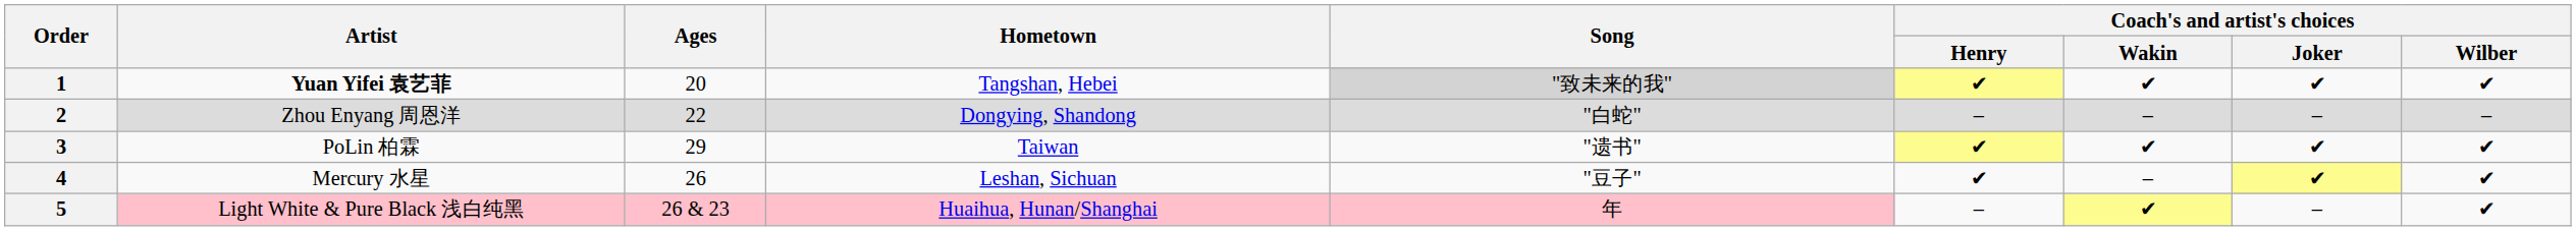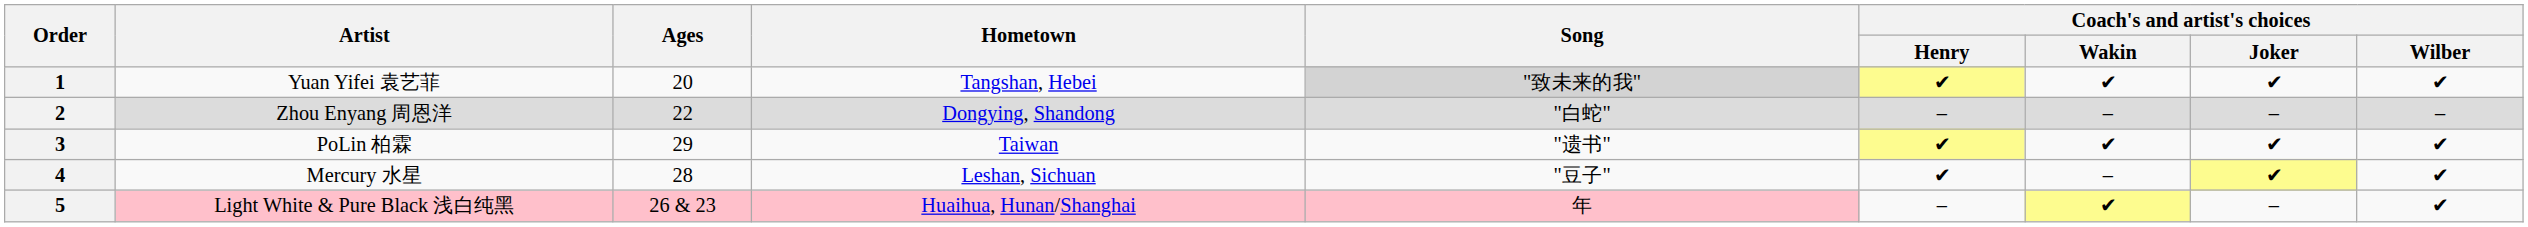 <table class="wikitable" style="text-align:center; line-height:17px; width:100%">
 <tr>
 <th scope="col" rowspan="2" style="width:04%">Order</th>
 <th scope="col" rowspan="2" style="width:18%">Artist</th>
 <th scope="col" rowspan="2" style="width:05%">Ages</th>
 <th scope="col" rowspan="2" style="width:20%">Hometown</th>
 <th scope="col" rowspan="2" style="width:20%">Song</th>
 <th scope="col" colspan="4" style="width:24%">Coach's and artist's choices</th>
 </tr>
 <tr>
 <th style="width:06%">Henry</th>
 <th style="width:06%">Wakin</th>
 <th style="width:06%">Joker</th>
 <th style="width:06%">Wilber</th>
 </tr>
 <tr>
 <th>1</th>
-<td><strong> Yuan Yifei 袁艺菲</strong></td>
+<td> Yuan Yifei 袁艺菲</td>
 <td>20</td>
 <td><a href='#'>Tangshan</a>, <a href='#'>Hebei</a></td>
 <td style="background: lightgrey;">"致未来的我"</td>
 <td style="background:#fdfc8f">✔</td>
 <td>✔</td>
 <td>✔</td>
 <td>✔</td>
 </tr>
 <tr style="background:#dcdcdc">
 <th>2</th>
 <td> Zhou Enyang 周恩洋</td>
 <td>22</td>
 <td><a href='#'>Dongying</a>, <a href='#'>Shandong</a></td>
 <td>"白蛇"</td>
 <td>–</td>
 <td>–</td>
 <td>–</td>
 <td>–</td>
 </tr>
 <tr>
 <th>3</th>
 <td> PoLin 柏霖</td>
 <td>29</td>
 <td><a href='#'>Taiwan</a></td>
 <td>"遗书"</td>
 <td style="background:#fdfc8f">✔</td>
 <td>✔</td>
 <td>✔</td>
 <td>✔</td>
 </tr>
 <tr>
 <th>4</th>
 <td> Mercury 水星</td>
-<td>26</td>
+<td>28</td>
 <td><a href='#'>Leshan</a>, <a href='#'>Sichuan</a></td>
 <td>"豆子"</td>
 <td>✔</td>
 <td>–</td>
 <td style="background:#fdfc8f">✔</td>
 <td>✔</td>
 </tr>
 <tr>
 <th>5</th>
 <td style="background:pink;"> Light White & Pure Black 浅白纯黑</td>
 <td style="background:pink;">26 & 23</td>
 <td style="background:pink;"><a href='#'>Huaihua</a>, <a href='#'>Hunan</a>/<a href='#'>Shanghai</a></td>
 <td style="background:pink;">年</td>
 <td>–</td>
 <td style="background:#fdfc8f">✔</td>
 <td>–</td>
 <td>✔</td>
 </tr>
 </table>
